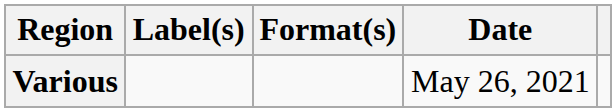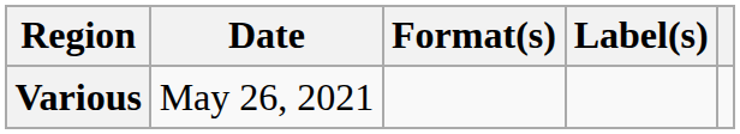 <table class="wikitable plainrowheaders">
 <tr>
 <th>Region</th>
+<th>Date</th>
+<th>Format(s)</th>
 <th>Label(s)</th>
-<th>Format(s)</th>
-<th>Date</th>
 <th></th>
 </tr>
 <tr>
 <th scope="row">Various</th>
+<td>May 26, 2021</td>
 <td></td>
 <td></td>
-<td>May 26, 2021</td>
 <td style="text-align: center;"></td>
 </tr>
 </table>
